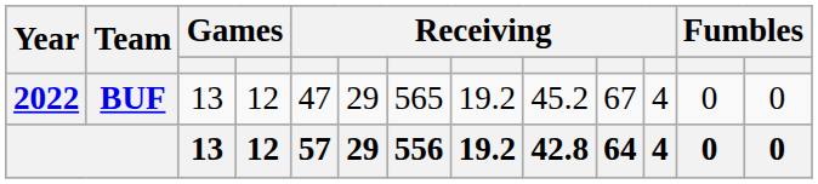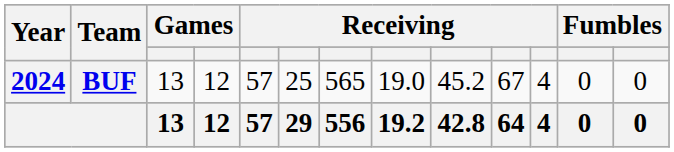 <table class="wikitable" style="text-align: center;">
 <tr>
 <th rowspan="2">Year</th>
 <th rowspan="2">Team</th>
 <th colspan="2">Games</th>
 <th colspan="7">Receiving</th>
 <th colspan="2">Fumbles</th>
 </tr>
 <tr>
 <th></th>
 <th></th>
 <th></th>
 <th></th>
 <th></th>
 <th></th>
 <th></th>
 <th></th>
 <th></th>
 <th></th>
 <th></th>
 </tr>
 <tr>
-<th><a href='#'>2022</a></th>
+<th><a href='#'>2024</a></th>
 <th><a href='#'>BUF</a></th>
 <td>13</td>
 <td>12</td>
-<td>47</td>
-<td>29</td>
+<td>57</td>
+<td>25</td>
 <td>565</td>
-<td>19.2</td>
+<td>19.0</td>
 <td>45.2</td>
 <td>67</td>
 <td>4</td>
 <td>0</td>
 <td>0</td>
 </tr>
 <tr>
 <th colspan="2"></th>
 <th>13</th>
 <th>12</th>
 <th>57</th>
 <th>29</th>
 <th>556</th>
 <th>19.2</th>
 <th>42.8</th>
 <th>64</th>
 <th>4</th>
 <th>0</th>
 <th>0</th>
 </tr>
 </table>
